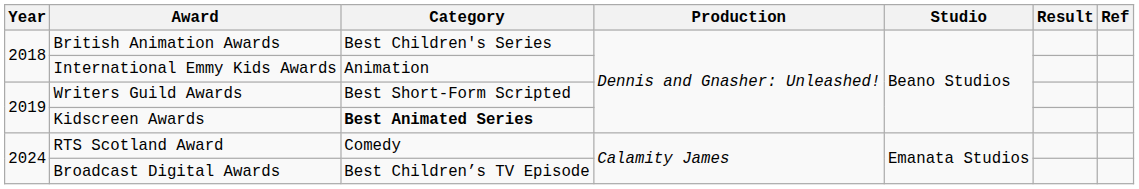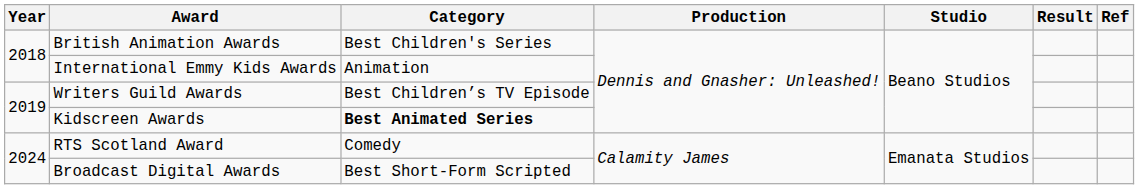 <table class="wikitable">
 <tr>
 <th>Year</th>
 <th>Award</th>
 <th>Category</th>
 <th>Production</th>
 <th>Studio</th>
 <th>Result</th>
 <th>Ref</th>
 </tr>
 <tr>
 <td rowspan="2">2018</td>
 <td>British Animation Awards</td>
 <td>Best Children's Series</td>
 <td rowspan="4"><em>Dennis and Gnasher: Unleashed!</em></td>
 <td rowspan="4">Beano Studios</td>
 <td></td>
 <td></td>
 </tr>
 <tr>
 <td>International Emmy Kids Awards</td>
 <td>Animation</td>
 <td></td>
 <td></td>
 </tr>
 <tr>
 <td rowspan="2">2019</td>
 <td>Writers Guild Awards</td>
-<td>Best Short-Form Scripted</td>
+<td>Best Children’s TV Episode</td>
 <td></td>
 <td></td>
 </tr>
 <tr>
 <td>Kidscreen Awards</td>
 <td><strong>Best Animated Series</strong></td>
 <td></td>
 <td></td>
 </tr>
 <tr>
 <td rowspan="2">2024</td>
 <td>RTS Scotland Award</td>
 <td>Comedy</td>
 <td rowspan="2"><em>Calamity James</em></td>
 <td rowspan="2">Emanata Studios</td>
 <td></td>
 <td></td>
 </tr>
 <tr>
 <td>Broadcast Digital Awards</td>
-<td>Best Children’s TV Episode</td>
+<td>Best Short-Form Scripted</td>
 <td></td>
 <td></td>
 </tr>
 </table>
